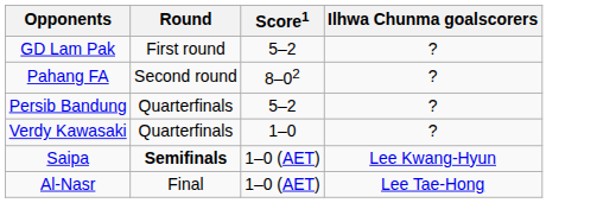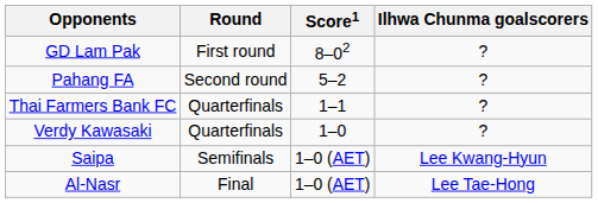 <table class="wikitable" style="text-align: center">
 <tr>
 <th>Opponents</th>
 <th>Round</th>
 <th>Score<sup>1</sup></th>
 <th>Ilhwa Chunma goalscorers</th>
 </tr>
 <tr>
 <td> <a href='#'>GD Lam Pak</a></td>
 <td>First round</td>
-<td>5–2</td>
+<td>8–0<sup>2</sup></td>
 <td>?</td>
 </tr>
 <tr>
 <td> <a href='#'>Pahang FA</a></td>
 <td>Second round</td>
-<td>8–0<sup>2</sup></td>
+<td>5–2</td>
 <td>?</td>
 </tr>
 <tr>
-<td> <a href='#'>Persib Bandung</a></td>
+<td> <a href='#'>Thai Farmers Bank FC</a></td>
 <td>Quarterfinals</td>
-<td>5–2</td>
+<td>1–1</td>
 <td>?</td>
 </tr>
 <tr>
 <td> <a href='#'>Verdy Kawasaki</a></td>
 <td>Quarterfinals</td>
 <td>1–0</td>
 <td>?</td>
 </tr>
 <tr>
 <td> <a href='#'>Saipa</a></td>
-<td><strong>Semifinals</strong></td>
+<td>Semifinals</td>
 <td>1–0 (<a href='#'>AET</a>)</td>
 <td><a href='#'>Lee Kwang-Hyun</a> </td>
 </tr>
 <tr>
 <td> <a href='#'>Al-Nasr</a></td>
 <td>Final</td>
 <td>1–0 (<a href='#'>AET</a>)</td>
 <td><a href='#'>Lee Tae-Hong</a> </td>
 </tr>
 </table>
